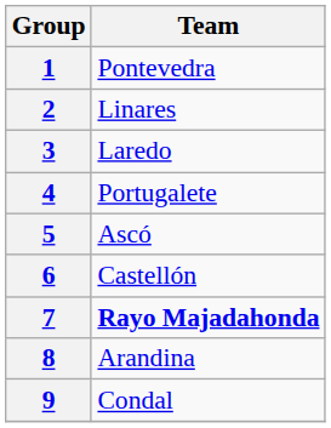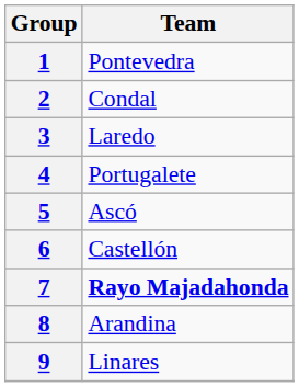 <table class="wikitable">
 <tr>
 <th>Group</th>
 <th>Team</th>
 </tr>
 <tr>
 <th><a href='#'>1</a></th>
 <td><a href='#'>Pontevedra</a></td>
 </tr>
 <tr>
 <th><a href='#'>2</a></th>
-<td><a href='#'>Linares</a></td>
+<td><a href='#'>Condal</a></td>
 </tr>
 <tr>
 <th><a href='#'>3</a></th>
 <td><a href='#'>Laredo</a></td>
 </tr>
 <tr>
 <th><a href='#'>4</a></th>
 <td><a href='#'>Portugalete</a></td>
 </tr>
 <tr>
 <th><a href='#'>5</a></th>
 <td><a href='#'>Ascó</a></td>
 </tr>
 <tr>
 <th><a href='#'>6</a></th>
 <td><a href='#'>Castellón</a></td>
 </tr>
 <tr>
 <th><a href='#'>7</a></th>
 <td><strong><a href='#'>Rayo Majadahonda</a></strong></td>
 </tr>
 <tr>
 <th><a href='#'>8</a></th>
 <td><a href='#'>Arandina</a></td>
 </tr>
 <tr>
 <th><a href='#'>9</a></th>
-<td><a href='#'>Condal</a></td>
+<td><a href='#'>Linares</a></td>
 </tr>
 <tr>
 </tr>
 </table>
